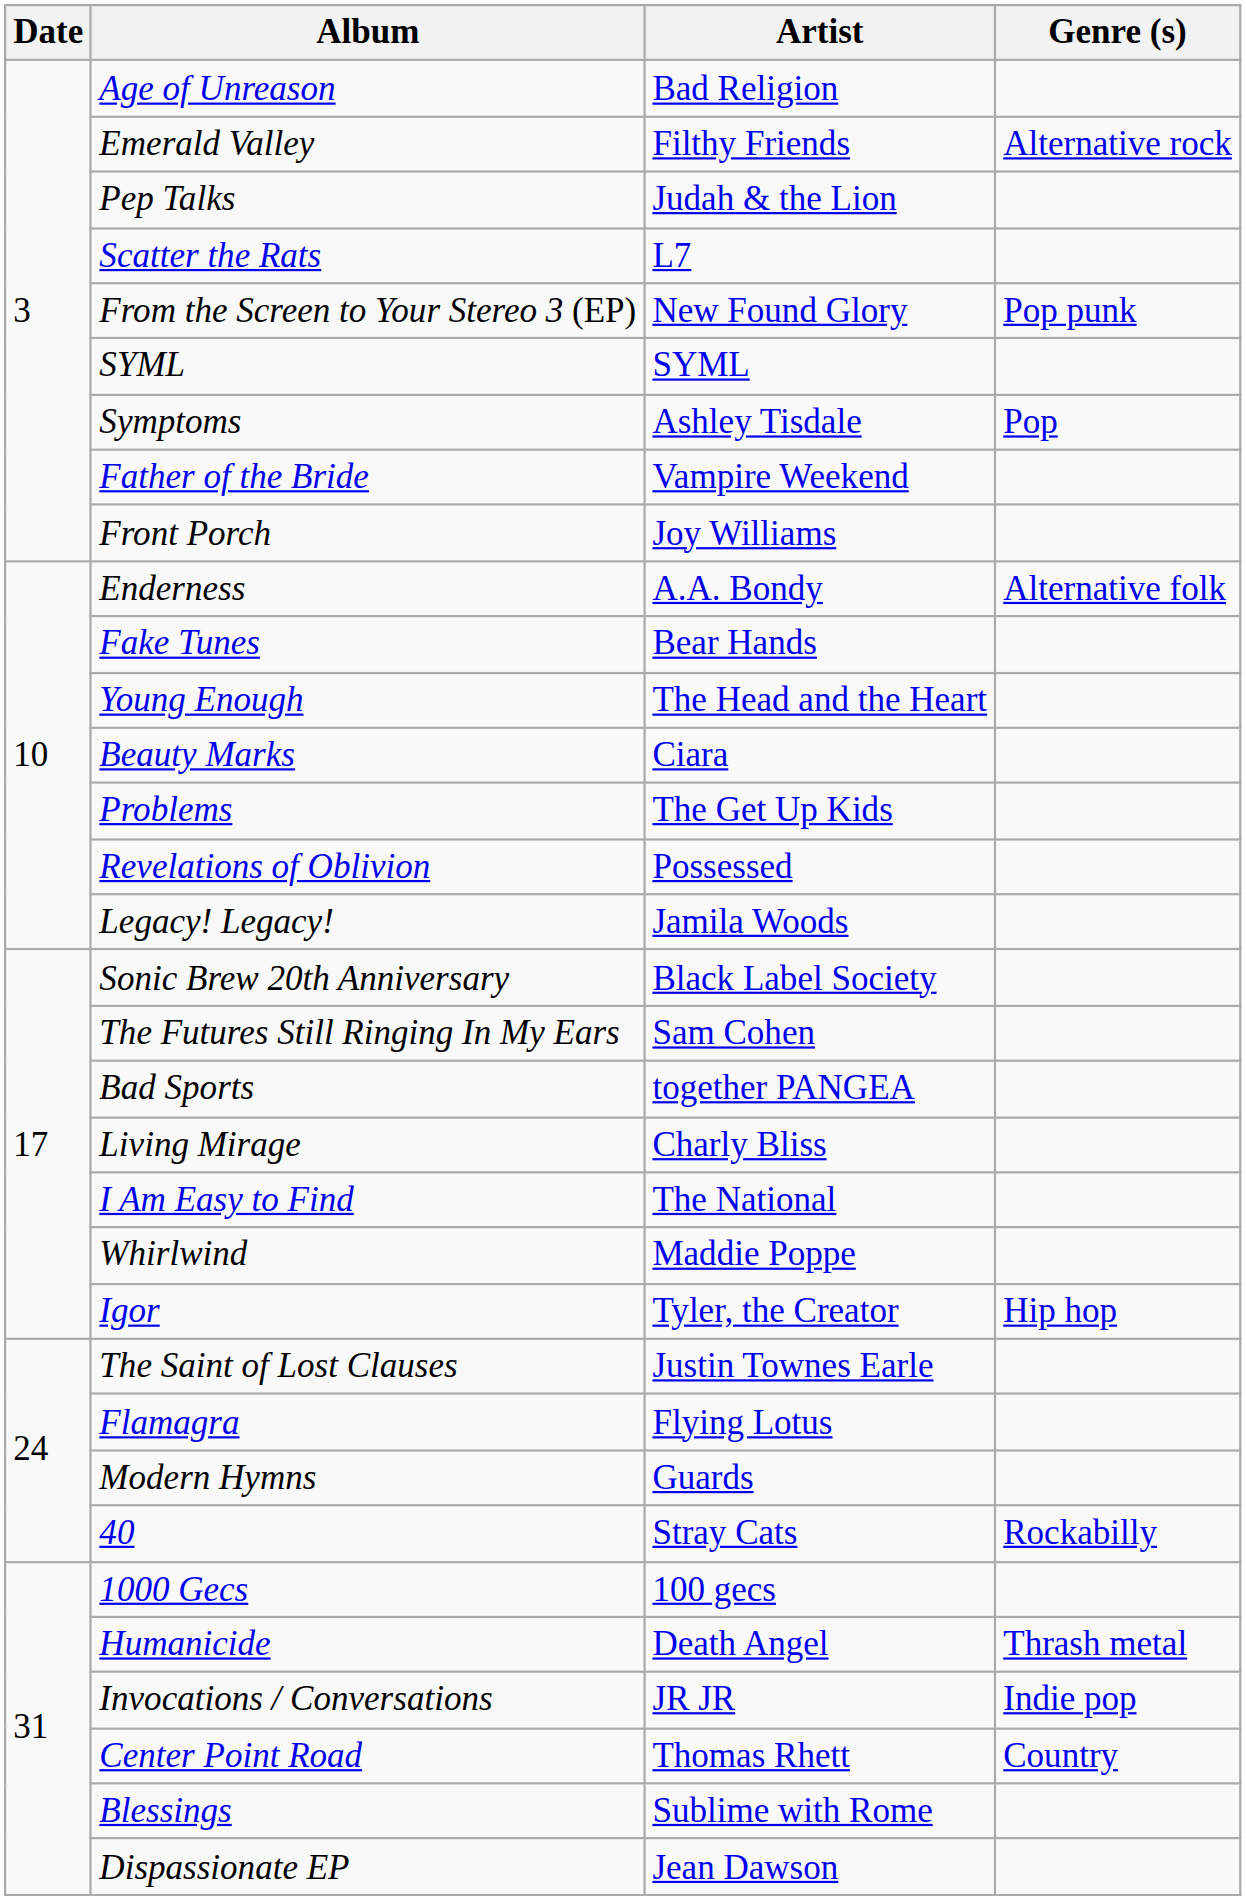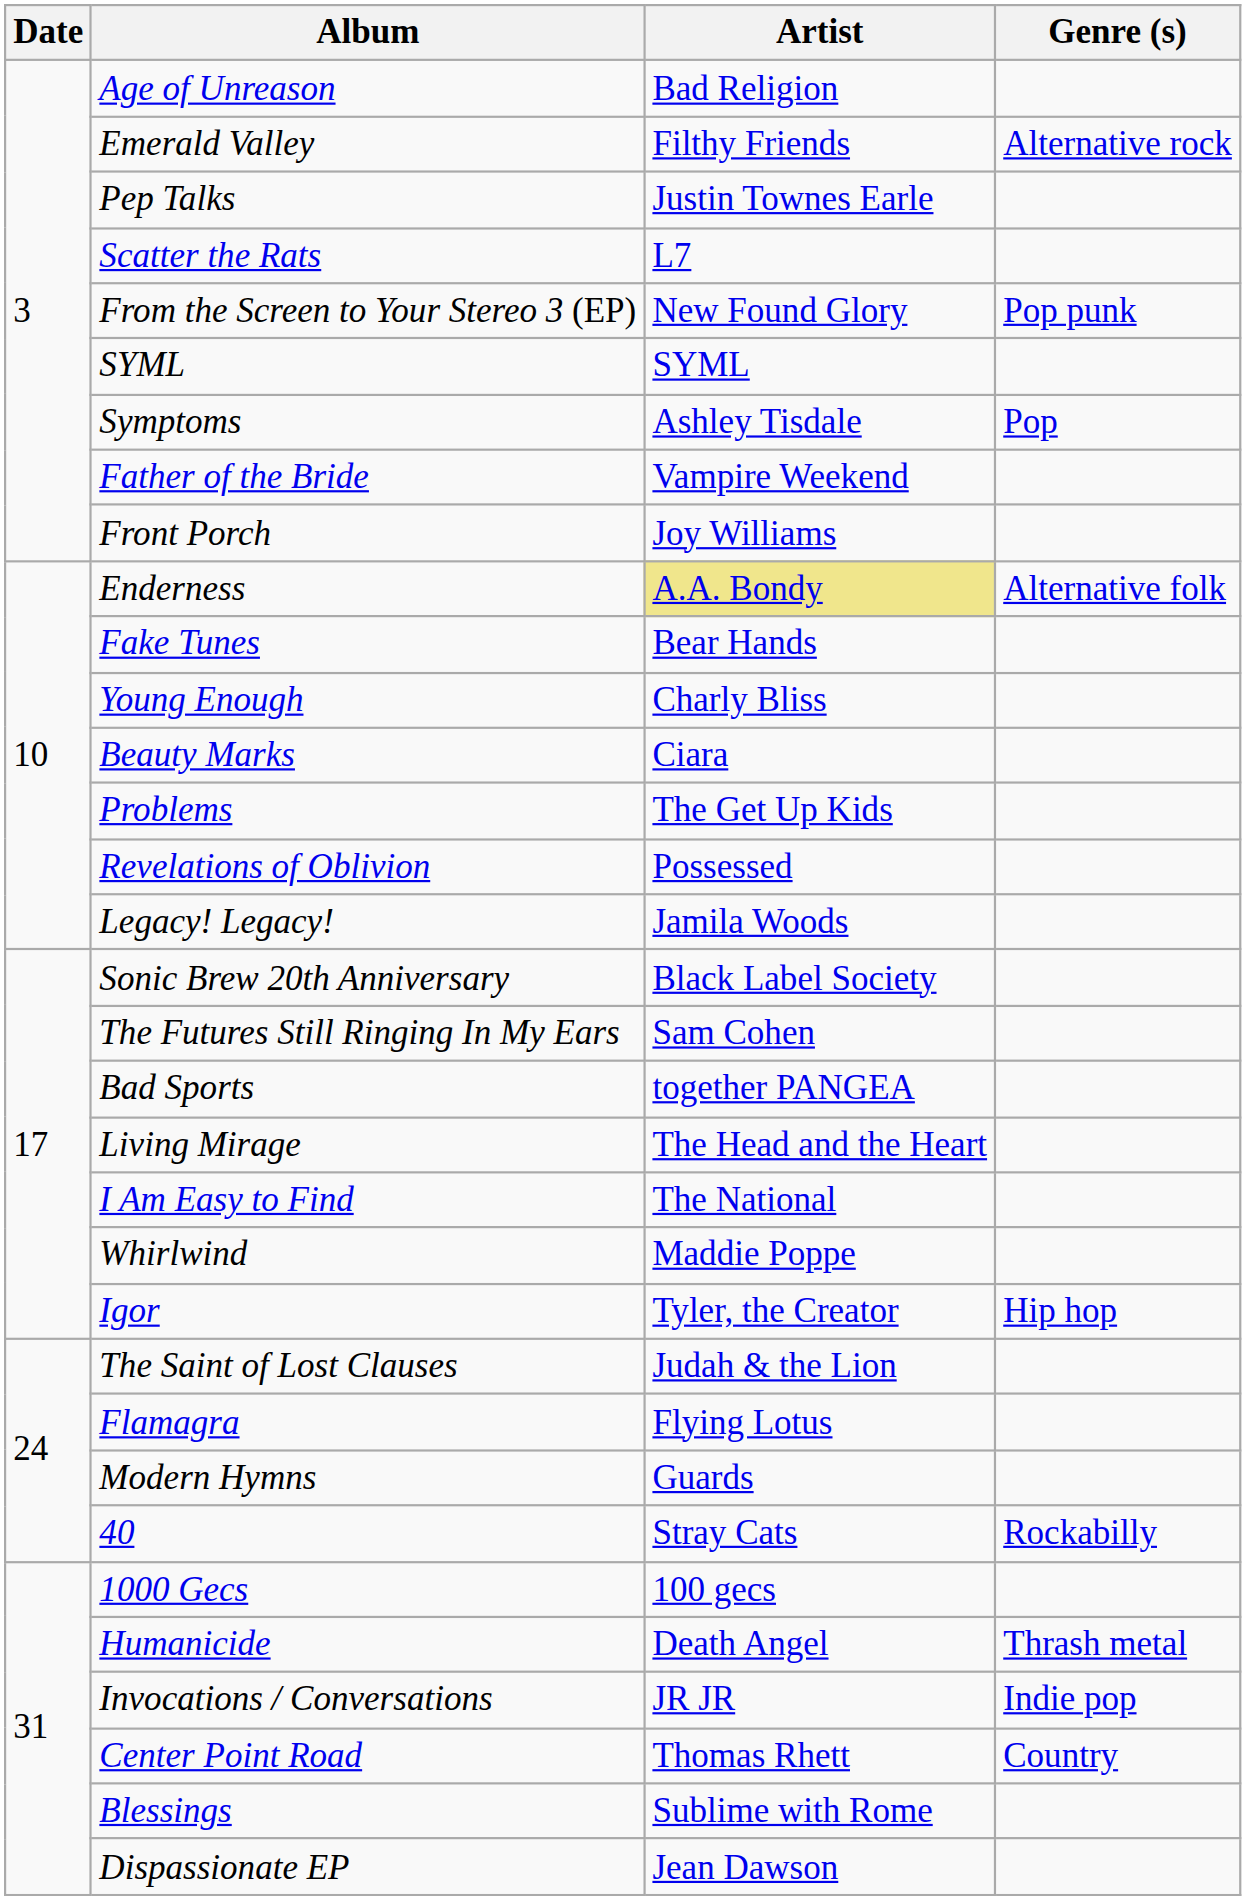 <table class="wikitable">
 <tr>
 <th>Date</th>
 <th>Album</th>
 <th>Artist</th>
 <th>Genre (s)</th>
 </tr>
 <tr>
 <td rowspan="9">3</td>
 <td><em><a href='#'>Age of Unreason</a></em></td>
 <td><a href='#'>Bad Religion</a></td>
 <td></td>
 </tr>
 <tr>
 <td><em>Emerald Valley</em></td>
 <td><a href='#'>Filthy Friends</a></td>
 <td><a href='#'>Alternative rock</a></td>
 </tr>
 <tr>
 <td><em>Pep Talks</em></td>
-<td><a href='#'>Judah & the Lion</a></td>
+<td><a href='#'>Justin Townes Earle</a></td>
 <td></td>
 </tr>
 <tr>
 <td><em><a href='#'>Scatter the Rats</a></em></td>
 <td><a href='#'>L7</a></td>
 <td></td>
 </tr>
 <tr>
 <td><em>From the Screen to Your Stereo 3</em> (EP)</td>
 <td><a href='#'>New Found Glory</a></td>
 <td><a href='#'>Pop punk</a></td>
 </tr>
 <tr>
 <td><em>SYML</em></td>
 <td><a href='#'>SYML</a></td>
 <td></td>
 </tr>
 <tr>
 <td><em>Symptoms</em></td>
 <td><a href='#'>Ashley Tisdale</a></td>
 <td><a href='#'>Pop</a></td>
 </tr>
 <tr>
 <td><em><a href='#'>Father of the Bride</a></em></td>
 <td><a href='#'>Vampire Weekend</a></td>
 <td></td>
 </tr>
 <tr>
 <td><em>Front Porch</em></td>
 <td><a href='#'>Joy Williams</a></td>
 <td></td>
 </tr>
 <tr>
 <td rowspan="7">10</td>
 <td><em>Enderness</em></td>
-<td><a href='#'>A.A. Bondy</a></td>
+<td style="background: khaki;"><a href='#'>A.A. Bondy</a></td>
 <td><a href='#'>Alternative folk</a></td>
 </tr>
 <tr>
 <td><em><a href='#'>Fake Tunes</a></em></td>
 <td><a href='#'>Bear Hands</a></td>
 <td></td>
 </tr>
 <tr>
 <td><em><a href='#'>Young Enough</a></em></td>
-<td><a href='#'>The Head and the Heart</a></td>
+<td><a href='#'>Charly Bliss</a></td>
 <td></td>
 </tr>
 <tr>
 <td><em><a href='#'>Beauty Marks</a></em></td>
 <td><a href='#'>Ciara</a></td>
 <td></td>
 </tr>
 <tr>
 <td><em><a href='#'>Problems</a></em></td>
 <td><a href='#'>The Get Up Kids</a></td>
 <td></td>
 </tr>
 <tr>
 <td><em><a href='#'>Revelations of Oblivion</a></em></td>
 <td><a href='#'>Possessed</a></td>
 <td></td>
 </tr>
 <tr>
 <td><em>Legacy! Legacy!</em></td>
 <td><a href='#'>Jamila Woods</a></td>
 <td></td>
 </tr>
 <tr>
 <td rowspan="7">17</td>
 <td><em>Sonic Brew 20th Anniversary</em></td>
 <td><a href='#'>Black Label Society</a></td>
 <td></td>
 </tr>
 <tr>
 <td><em>The Futures Still Ringing In My Ears</em></td>
 <td><a href='#'>Sam Cohen</a></td>
 <td></td>
 </tr>
 <tr>
 <td><em>Bad Sports</em></td>
 <td><a href='#'>together PANGEA</a></td>
 <td></td>
 </tr>
 <tr>
 <td><em>Living Mirage</em></td>
-<td><a href='#'>Charly Bliss</a></td>
+<td><a href='#'>The Head and the Heart</a></td>
 <td></td>
 </tr>
 <tr>
 <td><em><a href='#'>I Am Easy to Find</a></em></td>
 <td><a href='#'>The National</a></td>
 <td></td>
 </tr>
 <tr>
 <td><em>Whirlwind</em></td>
 <td><a href='#'>Maddie Poppe</a></td>
 <td></td>
 </tr>
 <tr>
 <td><em><a href='#'>Igor</a></em></td>
 <td><a href='#'>Tyler, the Creator</a></td>
 <td><a href='#'>Hip hop</a></td>
 </tr>
 <tr>
 <td rowspan="4">24</td>
 <td><em>The Saint of Lost Clauses</em></td>
-<td><a href='#'>Justin Townes Earle</a></td>
+<td><a href='#'>Judah & the Lion</a></td>
 <td></td>
 </tr>
 <tr>
 <td><em><a href='#'>Flamagra</a></em></td>
 <td><a href='#'>Flying Lotus</a></td>
 <td></td>
 </tr>
 <tr>
 <td><em>Modern Hymns</em></td>
 <td><a href='#'>Guards</a></td>
 <td></td>
 </tr>
 <tr>
 <td><em><a href='#'>40</a></em></td>
 <td><a href='#'>Stray Cats</a></td>
 <td><a href='#'>Rockabilly</a></td>
 </tr>
 <tr>
 <td rowspan="6">31</td>
 <td><em><a href='#'>1000 Gecs</a></em></td>
 <td><a href='#'>100 gecs</a></td>
 <td></td>
 </tr>
 <tr>
 <td><em><a href='#'>Humanicide</a></em></td>
 <td><a href='#'>Death Angel</a></td>
 <td><a href='#'>Thrash metal</a></td>
 </tr>
 <tr>
 <td><em>Invocations / Conversations</em></td>
 <td><a href='#'>JR JR</a></td>
 <td><a href='#'>Indie pop</a></td>
 </tr>
 <tr>
 <td><em><a href='#'>Center Point Road</a></em></td>
 <td><a href='#'>Thomas Rhett</a></td>
 <td><a href='#'>Country</a></td>
 </tr>
 <tr>
 <td><em><a href='#'>Blessings</a></em></td>
 <td><a href='#'>Sublime with Rome</a></td>
 <td></td>
 </tr>
 <tr>
 <td><em>Dispassionate EP</em></td>
 <td><a href='#'>Jean Dawson</a></td>
 <td></td>
 </tr>
 </table>
